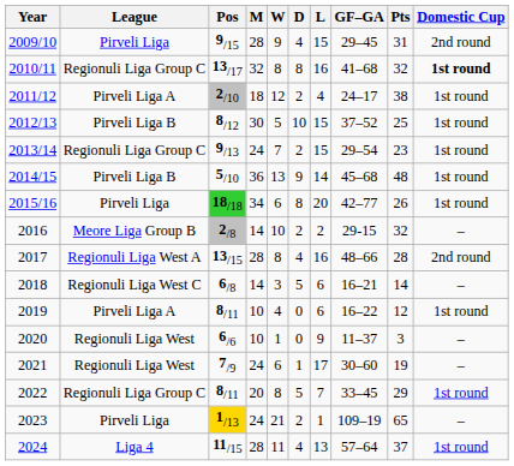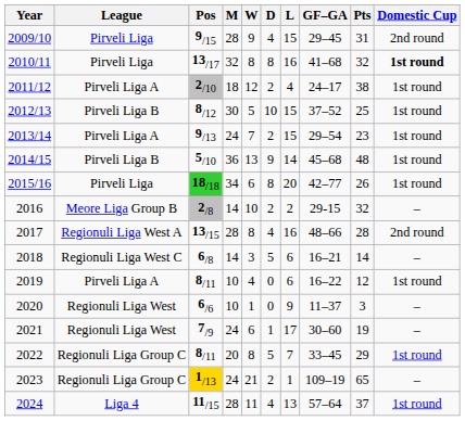 <table class="wikitable" style="text-align: center">
 <tr>
 <th>Year</th>
 <th>League</th>
 <th>Pos</th>
 <th>M</th>
 <th>W</th>
 <th>D</th>
 <th>L</th>
 <th>GF–GA</th>
 <th>Pts</th>
 <th><a href='#'>Domestic Cup</a></th>
 </tr>
 <tr>
 <td><a href='#'>2009/10</a></td>
 <td><a href='#'>Pirveli Liga</a></td>
 <td><strong>9</strong><sub>/15</sub></td>
 <td>28</td>
 <td>9</td>
 <td>4</td>
 <td>15</td>
 <td>29–45</td>
 <td>31</td>
 <td>2nd round</td>
 </tr>
 <tr>
 <td><a href='#'>2010/11</a></td>
-<td>Regionuli Liga Group C</td>
+<td>Pirveli Liga</td>
 <td><strong>13</strong><sub>/17</sub></td>
 <td>32</td>
 <td>8</td>
 <td>8</td>
 <td>16</td>
 <td>41–68</td>
 <td>32</td>
 <td><strong>1st round</strong></td>
 </tr>
 <tr>
 <td><a href='#'>2011/12</a></td>
 <td>Pirveli Liga A</td>
 <td bgcolor=Silver><strong>2</strong><sub>/10</sub></td>
 <td>18</td>
 <td>12</td>
 <td>2</td>
 <td>4</td>
 <td>24–17</td>
 <td>38</td>
 <td>1st round</td>
 </tr>
 <tr>
 <td><a href='#'>2012/13</a></td>
 <td>Pirveli Liga B</td>
 <td><strong>8</strong><sub>/12</sub></td>
 <td>30</td>
 <td>5</td>
 <td>10</td>
 <td>15</td>
 <td>37–52</td>
 <td>25</td>
 <td>1st round</td>
 </tr>
 <tr>
 <td><a href='#'>2013/14</a></td>
-<td>Regionuli Liga Group C</td>
+<td>Pirveli Liga A</td>
 <td><strong>9</strong><sub>/13</sub></td>
 <td>24</td>
 <td>7</td>
 <td>2</td>
 <td>15</td>
 <td>29–54</td>
 <td>23</td>
 <td>1st round</td>
 </tr>
 <tr>
 <td><a href='#'>2014/15</a></td>
 <td>Pirveli Liga B</td>
 <td><strong>5</strong><sub>/10</sub></td>
 <td>36</td>
 <td>13</td>
 <td>9</td>
 <td>14</td>
 <td>45–68</td>
 <td>48</td>
 <td>1st round</td>
 </tr>
 <tr>
 <td><a href='#'>2015/16</a></td>
 <td>Pirveli Liga</td>
 <td bgcolor=LimeGreen><strong>18</strong><sub>/18</sub></td>
 <td>34</td>
 <td>6</td>
 <td>8</td>
 <td>20</td>
 <td>42–77</td>
 <td>26</td>
 <td>1st round</td>
 </tr>
 <tr>
 <td>2016</td>
 <td><a href='#'>Meore Liga</a> Group B</td>
 <td bgcolor=Silver><strong>2</strong><sub>/8</sub></td>
 <td>14</td>
 <td>10</td>
 <td>2</td>
 <td>2</td>
 <td>29-15</td>
 <td>32</td>
 <td>–</td>
 </tr>
 <tr>
 <td>2017</td>
 <td><a href='#'>Regionuli Liga</a> West A</td>
 <td><strong>13</strong><sub>/15</sub></td>
 <td>28</td>
 <td>8</td>
 <td>4</td>
 <td>16</td>
 <td>48–66</td>
 <td>28</td>
 <td>2nd round</td>
 </tr>
 <tr>
 <td>2018</td>
 <td>Regionuli Liga West C</td>
 <td><strong>6</strong><sub>/8</sub></td>
 <td>14</td>
 <td>3</td>
 <td>5</td>
 <td>6</td>
 <td>16–21</td>
 <td>14</td>
 <td>–</td>
 </tr>
 <tr>
 <td>2019</td>
 <td>Pirveli Liga A</td>
 <td><strong>8</strong><sub>/11</sub></td>
 <td>10</td>
 <td>4</td>
 <td>0</td>
 <td>6</td>
 <td>16–22</td>
 <td>12</td>
 <td>1st round</td>
 </tr>
 <tr>
 <td>2020</td>
 <td>Regionuli Liga West</td>
 <td><strong>6</strong><sub>/6</sub></td>
 <td>10</td>
 <td>1</td>
 <td>0</td>
 <td>9</td>
 <td>11–37</td>
 <td>3</td>
 <td>–</td>
 </tr>
 <tr>
 <td>2021</td>
 <td>Regionuli Liga West</td>
 <td><strong>7</strong><sub>/9</sub></td>
 <td>24</td>
 <td>6</td>
 <td>1</td>
 <td>17</td>
 <td>30–60</td>
 <td>19</td>
 <td>–</td>
 </tr>
 <tr>
 <td>2022</td>
 <td>Regionuli Liga Group C</td>
 <td><strong>8</strong><sub>/11</sub></td>
 <td>20</td>
 <td>8</td>
 <td>5</td>
 <td>7</td>
 <td>33–45</td>
 <td>29</td>
 <td><a href='#'>1st round</a></td>
 </tr>
 <tr>
 <td>2023</td>
-<td>Pirveli Liga</td>
+<td>Regionuli Liga Group C</td>
 <td bgcolor=Gold><strong>1</strong><sub>/13</sub></td>
 <td>24</td>
 <td>21</td>
 <td>2</td>
 <td>1</td>
 <td>109–19</td>
 <td>65</td>
 <td>–</td>
 </tr>
 <tr>
 <td><a href='#'>2024</a></td>
 <td><a href='#'>Liga 4</a></td>
 <td><strong>11</strong><sub>/15</sub></td>
 <td>28</td>
 <td>11</td>
 <td>4</td>
 <td>13</td>
 <td>57–64</td>
 <td>37</td>
 <td><a href='#'>1st round</a></td>
 </tr>
 </table>
